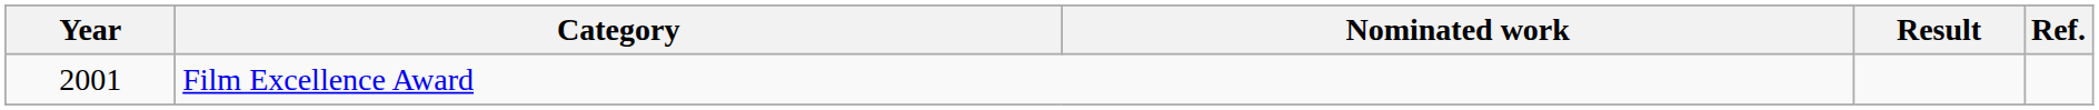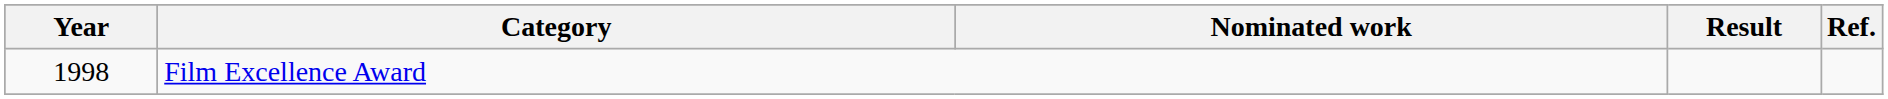 <table class=wikitable>
 <tr>
 <th scope="col" style="width:5em;">Year</th>
 <th scope="col" style="width:28em;">Category</th>
 <th scope="col" style="width:25em;">Nominated work</th>
 <th scope="col" style="width:5em;">Result</th>
 <th>Ref.</th>
 </tr>
 <tr>
-<td style="text-align:center;">2001</td>
+<td style="text-align:center;">1998</td>
 <td colspan=2><a href='#'>Film Excellence Award</a></td>
 <td></td>
 <td></td>
 </tr>
 </table>
